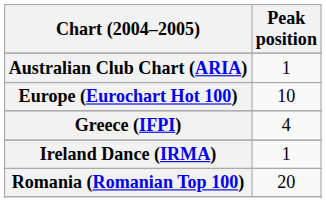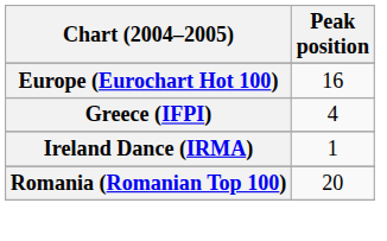 <table class="wikitable sortable plainrowheaders" style="text-align:center">
 <tr>
 <th>Chart (2004–2005)</th>
 <th>Peak<br>position</th>
 </tr>
 <tr>
-</tr>
-<tr>
-<th scope="row">Australian Club Chart (<a href='#'>ARIA</a>)</th>
-<td>1</td>
 </tr>
 <tr>
 </tr>
 <tr>
 </tr>
 <tr>
 </tr>
 <tr>
 </tr>
 <tr>
 <th scope="row">Europe (<a href='#'>Eurochart Hot 100</a>)</th>
-<td>10</td>
+<td>16</td>
 </tr>
 <tr>
 </tr>
 <tr>
 </tr>
 <tr>
 <th scope="row">Greece (<a href='#'>IFPI</a>)</th>
 <td>4</td>
 </tr>
 <tr>
 </tr>
 <tr>
 </tr>
 <tr>
 </tr>
 <tr>
 </tr>
 <tr>
 <th scope="row">Ireland Dance (<a href='#'>IRMA</a>)</th>
 <td>1</td>
 </tr>
 <tr>
 </tr>
 <tr>
 </tr>
 <tr>
 </tr>
 <tr>
 <th scope="row">Romania (<a href='#'>Romanian Top 100</a>)</th>
 <td>20</td>
 </tr>
 <tr>
 </tr>
 <tr>
 </tr>
 <tr>
 </tr>
 <tr>
 </tr>
 <tr>
 </tr>
 <tr>
 </tr>
 <tr>
 </tr>
 </table>
